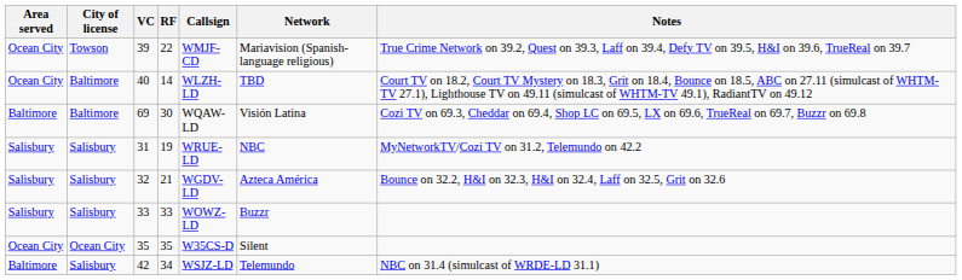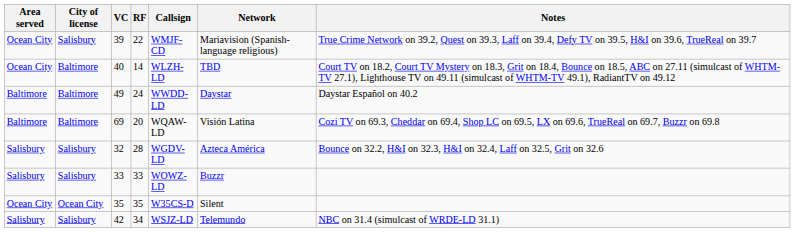 <table class="sortable wikitable" style="margin: 1em 1em 1em 0; background: #f9f9f9;">
 <tr>
 <th>Area served</th>
 <th>City of license</th>
 <th>VC</th>
 <th>RF</th>
 <th>Callsign</th>
 <th>Network</th>
 <th class="unsortable">Notes</th>
 </tr>
 <tr style="vertical-align: top; text-align: left;">
 <td><a href='#'>Ocean City</a></td>
-<td><a href='#'>Towson</a></td>
+<td><a href='#'>Salisbury</a></td>
 <td>39</td>
 <td>22</td>
 <td><a href='#'>WMJF-CD</a></td>
 <td>Mariavision (Spanish-language religious)</td>
 <td><a href='#'>True Crime Network</a> on 39.2, <a href='#'>Quest</a> on 39.3, <a href='#'>Laff</a>  on 39.4, <a href='#'>Defy TV</a> on 39.5, <a href='#'>H&I</a> on 39.6, <a href='#'>TrueReal</a> on 39.7</td>
 </tr>
 <tr style="vertical-align: top; text-align: left;">
 <td><a href='#'>Ocean City</a></td>
 <td><a href='#'>Baltimore</a></td>
 <td>40</td>
 <td>14</td>
 <td><a href='#'>WLZH-LD</a></td>
 <td><a href='#'>TBD</a></td>
 <td><a href='#'>Court TV</a> on 18.2, <a href='#'>Court TV Mystery</a> on 18.3, <a href='#'>Grit</a> on 18.4, <a href='#'>Bounce</a> on 18.5, <a href='#'>ABC</a> on 27.11 (simulcast of <a href='#'>WHTM-TV</a> 27.1), Lighthouse TV on 49.11 (simulcast of <a href='#'>WHTM-TV</a> 49.1), RadiantTV on 49.12</td>
 </tr>
 <tr style="vertical-align: top; text-align: left;">
 <td><a href='#'>Baltimore</a></td>
 <td><a href='#'>Baltimore</a></td>
+<td>49</td>
+<td>24</td>
+<td><a href='#'>WWDD-LD</a></td>
+<td><a href='#'>Daystar</a></td>
+<td>Daystar Español on 40.2</td>
+</tr>
+<tr style="vertical-align: top; text-align: left;">
+<td><a href='#'>Baltimore</a></td>
+<td><a href='#'>Baltimore</a></td>
 <td>69</td>
-<td>30</td>
+<td>20</td>
 <td>WQAW-LD</td>
 <td>Visión Latina</td>
 <td><a href='#'>Cozi TV</a> on 69.3, <a href='#'>Cheddar</a> on 69.4, <a href='#'>Shop LC</a> on 69.5, <a href='#'>LX</a> on 69.6, <a href='#'>TrueReal</a> on 69.7, <a href='#'>Buzzr</a> on 69.8</td>
 </tr>
 <tr style="vertical-align: top; text-align: left;">
 <td><a href='#'>Salisbury</a></td>
 <td><a href='#'>Salisbury</a></td>
-<td>31</td>
-<td>19</td>
-<td><a href='#'>WRUE-LD</a></td>
-<td><a href='#'>NBC</a></td>
-<td><a href='#'>MyNetworkTV</a>/<a href='#'>Cozi TV</a> on 31.2, <a href='#'>Telemundo</a> on 42.2</td>
-</tr>
-<tr style="vertical-align: top; text-align: left;">
-<td><a href='#'>Salisbury</a></td>
-<td><a href='#'>Salisbury</a></td>
 <td>32</td>
-<td>21</td>
+<td>28</td>
 <td><a href='#'>WGDV-LD</a></td>
 <td><a href='#'>Azteca América</a></td>
 <td><a href='#'>Bounce</a> on 32.2, <a href='#'>H&I</a> on 32.3, <a href='#'>H&I</a> on 32.4, <a href='#'>Laff</a> on 32.5, <a href='#'>Grit</a> on 32.6</td>
 </tr>
 <tr style="vertical-align: top; text-align: left;">
 <td><a href='#'>Salisbury</a></td>
 <td><a href='#'>Salisbury</a></td>
 <td>33</td>
 <td>33</td>
 <td><a href='#'>WOWZ-LD</a></td>
 <td><a href='#'>Buzzr</a></td>
 <td></td>
 </tr>
 <tr style="vertical-align: top; text-align: left;">
 <td><a href='#'>Ocean City</a></td>
 <td><a href='#'>Ocean City</a></td>
 <td>35</td>
 <td>35</td>
 <td><a href='#'>W35CS-D</a></td>
 <td>Silent</td>
 <td></td>
 </tr>
 <tr style="vertical-align: top; text-align: left;">
-<td><a href='#'>Baltimore</a></td>
+<td><a href='#'>Salisbury</a></td>
 <td><a href='#'>Salisbury</a></td>
 <td>42</td>
 <td>34</td>
 <td><a href='#'>WSJZ-LD</a></td>
 <td><a href='#'>Telemundo</a></td>
 <td><a href='#'>NBC</a> on 31.4 (simulcast of <a href='#'>WRDE-LD</a> 31.1)</td>
 </tr>
 </table>
